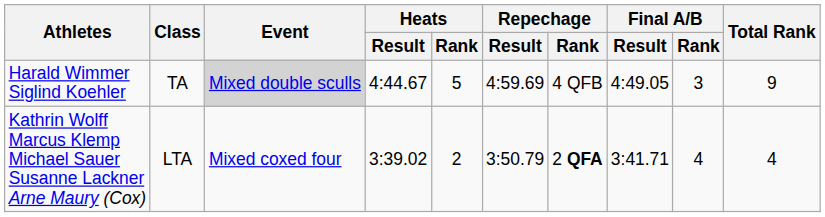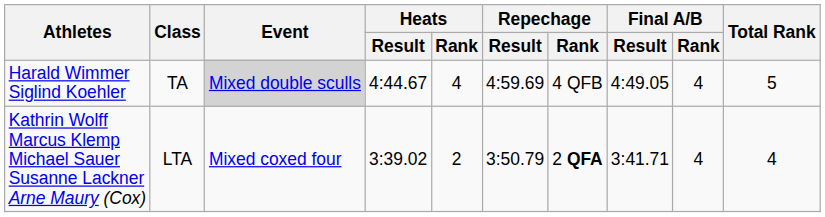 <table class=wikitable style="font-size:90%">
 <tr>
 <th rowspan="2">Athletes</th>
 <th rowspan="2">Class</th>
 <th rowspan="2">Event</th>
 <th colspan="2">Heats</th>
 <th colspan="2">Repechage</th>
 <th colspan="2">Final A/B</th>
 <th rowspan="2">Total Rank</th>
 </tr>
 <tr>
 <th>Result</th>
 <th>Rank</th>
 <th>Result</th>
 <th>Rank</th>
 <th>Result</th>
 <th>Rank</th>
 </tr>
 <tr>
 <td><a href='#'>Harald Wimmer</a><br><a href='#'>Siglind Koehler</a></td>
 <td style="text-align:center;">TA</td>
 <td style="background: lightgrey;"><a href='#'>Mixed double sculls</a></td>
 <td style="text-align:center;">4:44.67</td>
-<td style="text-align:center;">5</td>
+<td style="text-align:center;">4</td>
 <td style="text-align:center;">4:59.69</td>
 <td style="text-align:center;">4 QFB</td>
 <td style="text-align:center;">4:49.05</td>
-<td style="text-align:center;">3</td>
-<td style="text-align:center;">9</td>
+<td style="text-align:center;">4</td>
+<td style="text-align:center;">5</td>
 </tr>
 <tr>
 <td><a href='#'>Kathrin Wolff</a><br><a href='#'>Marcus Klemp</a><br><a href='#'>Michael Sauer</a><br><a href='#'>Susanne Lackner</a><br><em><a href='#'>Arne Maury</a> (Cox)</em></td>
 <td style="text-align:center;">LTA</td>
 <td><a href='#'>Mixed coxed four</a></td>
 <td style="text-align:center;">3:39.02</td>
 <td style="text-align:center;">2</td>
 <td style="text-align:center;">3:50.79</td>
 <td style="text-align:center;">2 <strong>QFA</strong></td>
 <td style="text-align:center;">3:41.71</td>
 <td style="text-align:center;">4</td>
 <td style="text-align:center;">4</td>
 </tr>
 </table>
